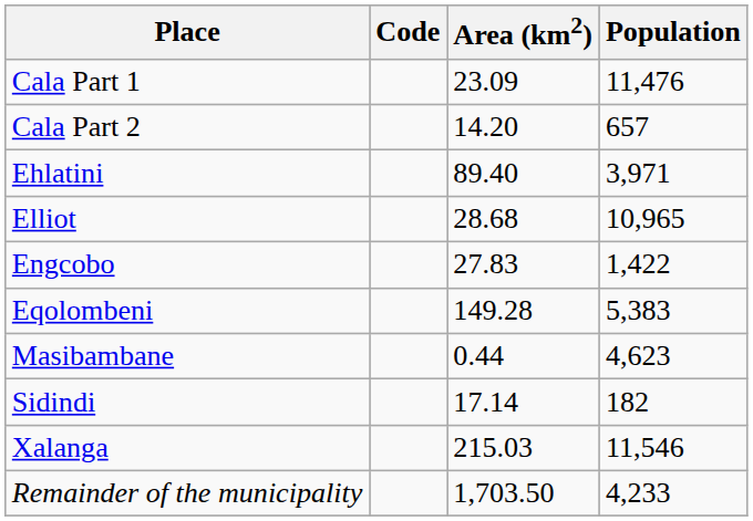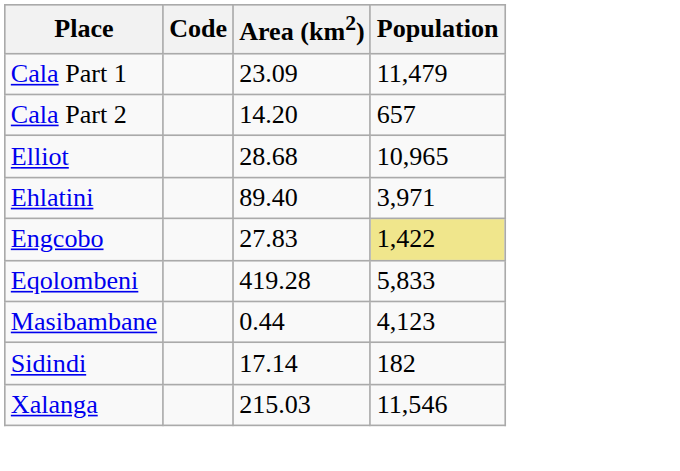 <table class="wikitable sortable">
 <tr>
 <th>Place</th>
 <th>Code</th>
 <th>Area (km<sup>2</sup>)</th>
 <th>Population</th>
 </tr>
 <tr>
 <td><a href='#'>Cala</a> Part 1</td>
 <td></td>
 <td>23.09</td>
-<td>11,476</td>
+<td>11,479</td>
 </tr>
 <tr>
 <td><a href='#'>Cala</a> Part 2</td>
 <td></td>
 <td>14.20</td>
 <td>657</td>
 </tr>
 <tr>
+<td><a href='#'>Elliot</a></td>
+<td></td>
+<td>28.68</td>
+<td>10,965</td>
+</tr>
+<tr>
 <td><a href='#'>Ehlatini</a></td>
 <td></td>
 <td>89.40</td>
 <td>3,971</td>
 </tr>
 <tr>
-<td><a href='#'>Elliot</a></td>
-<td></td>
-<td>28.68</td>
-<td>10,965</td>
-</tr>
-<tr>
 <td><a href='#'>Engcobo</a></td>
 <td></td>
 <td>27.83</td>
-<td>1,422</td>
+<td style="background: khaki;">1,422</td>
 </tr>
 <tr>
 <td><a href='#'>Eqolombeni</a></td>
 <td></td>
-<td>149.28</td>
-<td>5,383</td>
+<td>419.28</td>
+<td>5,833</td>
 </tr>
 <tr>
 <td><a href='#'>Masibambane</a></td>
 <td></td>
 <td>0.44</td>
-<td>4,623</td>
+<td>4,123</td>
 </tr>
 <tr>
 <td><a href='#'>Sidindi</a></td>
 <td></td>
 <td>17.14</td>
 <td>182</td>
 </tr>
 <tr>
 <td><a href='#'>Xalanga</a></td>
 <td></td>
 <td>215.03</td>
 <td>11,546</td>
 </tr>
-<tr>
-<td><em>Remainder of the municipality</em></td>
-<td></td>
-<td>1,703.50</td>
-<td>4,233</td>
-</tr>
 </table>
